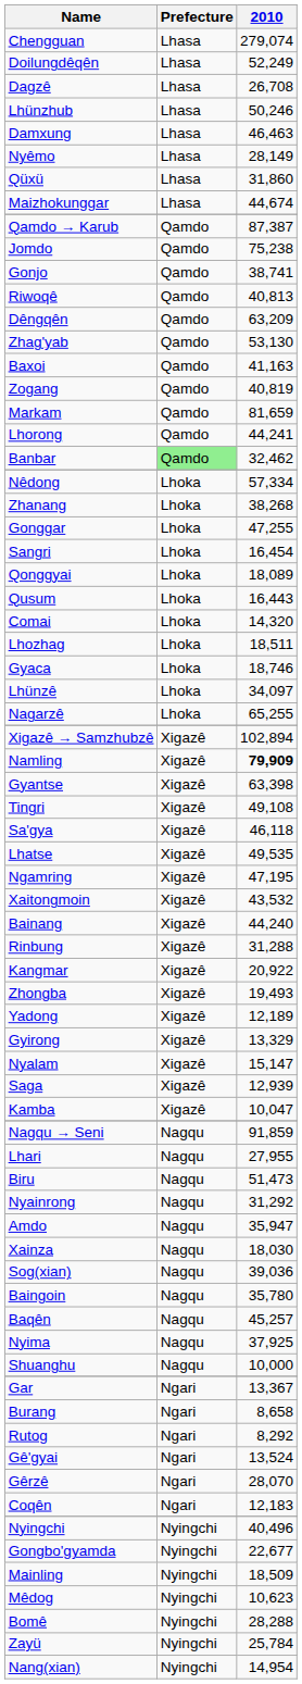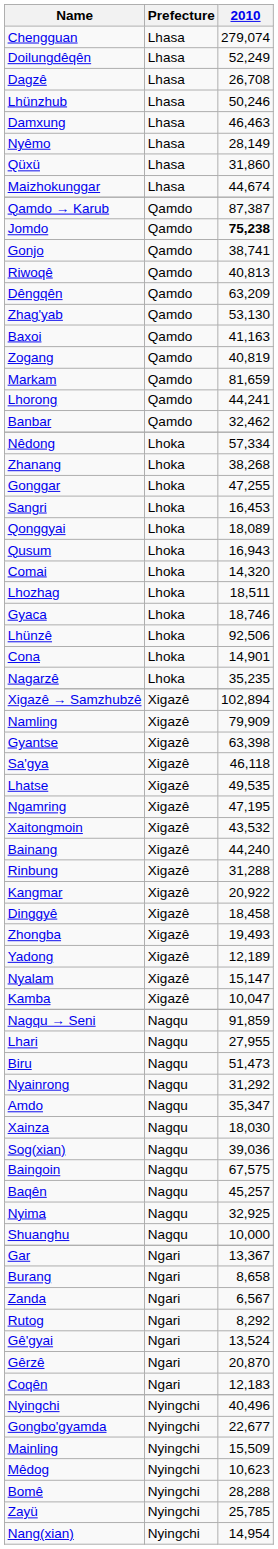 <table class="wikitable sortable" style="font-size:90%;" align="center">
 <tr>
 <th>Name</th>
 <th>Prefecture</th>
 <th><a href='#'>2010</a></th>
 </tr>
 <tr>
 <td><a href='#'>Chengguan</a></td>
 <td>Lhasa</td>
 <td style="text-align: right;">279,074</td>
 </tr>
 <tr>
 <td><a href='#'>Doilungdêqên</a></td>
 <td>Lhasa</td>
 <td style="text-align: right;">52,249</td>
 </tr>
 <tr>
 <td><a href='#'>Dagzê</a></td>
 <td>Lhasa</td>
 <td style="text-align: right;">26,708</td>
 </tr>
 <tr>
 <td><a href='#'>Lhünzhub</a></td>
 <td>Lhasa</td>
 <td style="text-align: right;">50,246</td>
 </tr>
 <tr>
 <td><a href='#'>Damxung</a></td>
 <td>Lhasa</td>
 <td style="text-align: right;">46,463</td>
 </tr>
 <tr>
 <td><a href='#'>Nyêmo</a></td>
 <td>Lhasa</td>
 <td style="text-align: right;">28,149</td>
 </tr>
 <tr>
 <td><a href='#'>Qüxü</a></td>
 <td>Lhasa</td>
 <td style="text-align: right;">31,860</td>
 </tr>
 <tr>
 <td><a href='#'>Maizhokunggar</a></td>
 <td>Lhasa</td>
 <td style="text-align: right;">44,674</td>
 </tr>
 <tr>
 </tr>
 <tr>
 <td><a href='#'>Qamdo → Karub</a></td>
 <td>Qamdo</td>
 <td style="text-align: right;">87,387</td>
 </tr>
 <tr>
 <td><a href='#'>Jomdo</a></td>
 <td>Qamdo</td>
-<td style="text-align: right;">75,238</td>
+<td style="text-align: right;"><strong>75,238</strong></td>
 </tr>
 <tr>
 <td><a href='#'>Gonjo</a></td>
 <td>Qamdo</td>
 <td style="text-align: right;">38,741</td>
 </tr>
 <tr>
 <td><a href='#'>Riwoqê</a></td>
 <td>Qamdo</td>
 <td style="text-align: right;">40,813</td>
 </tr>
 <tr>
 <td><a href='#'>Dêngqên</a></td>
 <td>Qamdo</td>
 <td style="text-align: right;">63,209</td>
 </tr>
 <tr>
 <td><a href='#'>Zhag'yab</a></td>
 <td>Qamdo</td>
 <td style="text-align: right;">53,130</td>
 </tr>
 <tr>
 <td><a href='#'>Baxoi</a></td>
 <td>Qamdo</td>
 <td style="text-align: right;">41,163</td>
 </tr>
 <tr>
 <td><a href='#'>Zogang</a></td>
 <td>Qamdo</td>
 <td style="text-align: right;">40,819</td>
 </tr>
 <tr>
 <td><a href='#'>Markam</a></td>
 <td>Qamdo</td>
 <td style="text-align: right;">81,659</td>
 </tr>
 <tr>
 <td><a href='#'>Lhorong</a></td>
 <td>Qamdo</td>
 <td style="text-align: right;">44,241</td>
 </tr>
 <tr>
 <td><a href='#'>Banbar</a></td>
-<td style="background: lightgreen;">Qamdo</td>
+<td>Qamdo</td>
 <td style="text-align: right;">32,462</td>
 </tr>
 <tr>
 </tr>
 <tr>
 <td><a href='#'>Nêdong</a></td>
 <td>Lhoka</td>
 <td style="text-align: right;">57,334</td>
 </tr>
 <tr>
 <td><a href='#'>Zhanang</a></td>
 <td>Lhoka</td>
 <td style="text-align: right;">38,268</td>
 </tr>
 <tr>
 <td><a href='#'>Gonggar</a></td>
 <td>Lhoka</td>
 <td style="text-align: right;">47,255</td>
 </tr>
 <tr>
 <td><a href='#'>Sangri</a></td>
 <td>Lhoka</td>
-<td style="text-align: right;">16,454</td>
+<td style="text-align: right;">16,453</td>
 </tr>
 <tr>
 <td><a href='#'>Qonggyai</a></td>
 <td>Lhoka</td>
 <td style="text-align: right;">18,089</td>
 </tr>
 <tr>
 <td><a href='#'>Qusum</a></td>
 <td>Lhoka</td>
-<td style="text-align: right;">16,443</td>
+<td style="text-align: right;">16,943</td>
 </tr>
 <tr>
 <td><a href='#'>Comai</a></td>
 <td>Lhoka</td>
 <td style="text-align: right;">14,320</td>
 </tr>
 <tr>
 <td><a href='#'>Lhozhag</a></td>
 <td>Lhoka</td>
 <td style="text-align: right;">18,511</td>
 </tr>
 <tr>
 <td><a href='#'>Gyaca</a></td>
 <td>Lhoka</td>
 <td style="text-align: right;">18,746</td>
 </tr>
 <tr>
 <td><a href='#'>Lhünzê</a></td>
 <td>Lhoka</td>
-<td style="text-align: right;">34,097</td>
+<td style="text-align: right;">92,506</td>
+</tr>
+<tr>
+<td><a href='#'>Cona</a></td>
+<td>Lhoka</td>
+<td style="text-align: right;">14,901</td>
 </tr>
 <tr>
 <td><a href='#'>Nagarzê</a></td>
 <td>Lhoka</td>
-<td style="text-align: right;">65,255</td>
+<td style="text-align: right;">35,235</td>
 </tr>
 <tr>
 </tr>
 <tr>
 <td><a href='#'>Xigazê → Samzhubzê</a></td>
 <td>Xigazê</td>
 <td style="text-align: right;">102,894</td>
 </tr>
 <tr>
 <td><a href='#'>Namling</a></td>
 <td>Xigazê</td>
-<td style="text-align: right;"><strong>79,909</strong></td>
+<td style="text-align: right;">79,909</td>
 </tr>
 <tr>
 <td><a href='#'>Gyantse</a></td>
 <td>Xigazê</td>
 <td style="text-align: right;">63,398</td>
-</tr>
-<tr>
-<td><a href='#'>Tingri</a></td>
-<td>Xigazê</td>
-<td style="text-align: right;">49,108</td>
 </tr>
 <tr>
 <td><a href='#'>Sa'gya</a></td>
 <td>Xigazê</td>
 <td style="text-align: right;">46,118</td>
 </tr>
 <tr>
 <td><a href='#'>Lhatse</a></td>
 <td>Xigazê</td>
 <td style="text-align: right;">49,535</td>
 </tr>
 <tr>
 <td><a href='#'>Ngamring</a></td>
 <td>Xigazê</td>
 <td style="text-align: right;">47,195</td>
 </tr>
 <tr>
 <td><a href='#'>Xaitongmoin</a></td>
 <td>Xigazê</td>
 <td style="text-align: right;">43,532</td>
 </tr>
 <tr>
 <td><a href='#'>Bainang</a></td>
 <td>Xigazê</td>
 <td style="text-align: right;">44,240</td>
 </tr>
 <tr>
 <td><a href='#'>Rinbung</a></td>
 <td>Xigazê</td>
 <td style="text-align: right;">31,288</td>
 </tr>
 <tr>
 <td><a href='#'>Kangmar</a></td>
 <td>Xigazê</td>
 <td style="text-align: right;">20,922</td>
 </tr>
 <tr>
+<td><a href='#'>Dinggyê</a></td>
+<td>Xigazê</td>
+<td style="text-align: right;">18,458</td>
+</tr>
+<tr>
 <td><a href='#'>Zhongba</a></td>
 <td>Xigazê</td>
 <td style="text-align: right;">19,493</td>
 </tr>
 <tr>
 <td><a href='#'>Yadong</a></td>
 <td>Xigazê</td>
 <td style="text-align: right;">12,189</td>
 </tr>
 <tr>
-<td><a href='#'>Gyirong</a></td>
-<td>Xigazê</td>
-<td style="text-align: right;">13,329</td>
-</tr>
-<tr>
 <td><a href='#'>Nyalam</a></td>
 <td>Xigazê</td>
 <td style="text-align: right;">15,147</td>
-</tr>
-<tr>
-<td><a href='#'>Saga</a></td>
-<td>Xigazê</td>
-<td style="text-align: right;">12,939</td>
 </tr>
 <tr>
 <td><a href='#'>Kamba</a></td>
 <td>Xigazê</td>
 <td style="text-align: right;">10,047</td>
 </tr>
 <tr>
 </tr>
 <tr>
 <td><a href='#'>Nagqu → Seni</a></td>
 <td>Nagqu</td>
 <td style="text-align: right;">91,859</td>
 </tr>
 <tr>
 <td><a href='#'>Lhari</a></td>
 <td>Nagqu</td>
 <td style="text-align: right;">27,955</td>
 </tr>
 <tr>
 <td><a href='#'>Biru</a></td>
 <td>Nagqu</td>
 <td style="text-align: right;">51,473</td>
 </tr>
 <tr>
 <td><a href='#'>Nyainrong</a></td>
 <td>Nagqu</td>
 <td style="text-align: right;">31,292</td>
 </tr>
 <tr>
 <td><a href='#'>Amdo</a></td>
 <td>Nagqu</td>
-<td style="text-align: right;">35,947</td>
+<td style="text-align: right;">35,347</td>
 </tr>
 <tr>
 <td><a href='#'>Xainza</a></td>
 <td>Nagqu</td>
 <td style="text-align: right;">18,030</td>
 </tr>
 <tr>
 <td><a href='#'>Sog(xian)</a></td>
 <td>Nagqu</td>
 <td style="text-align: right;">39,036</td>
 </tr>
 <tr>
 <td><a href='#'>Baingoin</a></td>
 <td>Nagqu</td>
-<td style="text-align: right;">35,780</td>
+<td style="text-align: right;">67,575</td>
 </tr>
 <tr>
 <td><a href='#'>Baqên</a></td>
 <td>Nagqu</td>
 <td style="text-align: right;">45,257</td>
 </tr>
 <tr>
 <td><a href='#'>Nyima</a></td>
 <td>Nagqu</td>
-<td style="text-align: right;">37,925</td>
+<td style="text-align: right;">32,925</td>
 </tr>
 <tr>
 <td><a href='#'>Shuanghu</a></td>
 <td>Nagqu</td>
 <td style="text-align: right;">10,000</td>
 </tr>
 <tr>
 </tr>
 <tr>
 <td><a href='#'>Gar</a></td>
 <td>Ngari</td>
 <td style="text-align: right;">13,367</td>
 </tr>
 <tr>
 <td><a href='#'>Burang</a></td>
 <td>Ngari</td>
 <td style="text-align: right;">8,658</td>
 </tr>
 <tr>
+<td><a href='#'>Zanda</a></td>
+<td>Ngari</td>
+<td style="text-align: right;">6,567</td>
+</tr>
+<tr>
 <td><a href='#'>Rutog</a></td>
 <td>Ngari</td>
 <td style="text-align: right;">8,292</td>
 </tr>
 <tr>
 <td><a href='#'>Gê'gyai</a></td>
 <td>Ngari</td>
 <td style="text-align: right;">13,524</td>
 </tr>
 <tr>
 <td><a href='#'>Gêrzê</a></td>
 <td>Ngari</td>
-<td style="text-align: right;">28,070</td>
+<td style="text-align: right;">20,870</td>
 </tr>
 <tr>
 <td><a href='#'>Coqên</a></td>
 <td>Ngari</td>
 <td style="text-align: right;">12,183</td>
 </tr>
 <tr>
 </tr>
 <tr>
 <td><a href='#'>Nyingchi</a></td>
 <td>Nyingchi</td>
 <td style="text-align: right;">40,496</td>
 </tr>
 <tr>
 <td><a href='#'>Gongbo'gyamda</a></td>
 <td>Nyingchi</td>
 <td style="text-align: right;">22,677</td>
 </tr>
 <tr>
 <td><a href='#'>Mainling</a></td>
 <td>Nyingchi</td>
-<td style="text-align: right;">18,509</td>
+<td style="text-align: right;">15,509</td>
 </tr>
 <tr>
 <td><a href='#'>Mêdog</a></td>
 <td>Nyingchi</td>
 <td style="text-align: right;">10,623</td>
 </tr>
 <tr>
 <td><a href='#'>Bomê</a></td>
 <td>Nyingchi</td>
 <td style="text-align: right;">28,288</td>
 </tr>
 <tr>
 <td><a href='#'>Zayü</a></td>
 <td>Nyingchi</td>
-<td style="text-align: right;">25,784</td>
+<td style="text-align: right;">25,785</td>
 </tr>
 <tr>
 <td><a href='#'>Nang(xian)</a></td>
 <td>Nyingchi</td>
 <td style="text-align: right;">14,954</td>
 </tr>
 </table>
